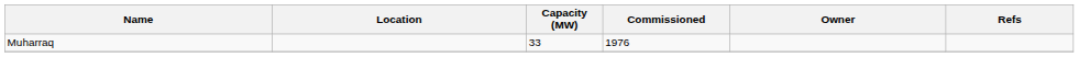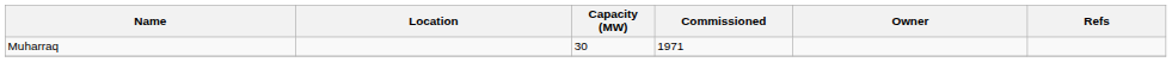 <table class="wikitable sortable">
 <tr>
 <th width="21%">Name</th>
 <th width="20%">Location</th>
 <th width="6%">Capacity (MW)</th>
 <th width="10%">Commissioned</th>
 <th width="17%">Owner</th>
 <th width="10%">Refs</th>
 </tr>
 <tr>
 <td>Muharraq</td>
 <td></td>
-<td>33</td>
-<td>1976</td>
+<td>30</td>
+<td>1971</td>
 <td></td>
 <td></td>
 </tr>
 <tr>
 </tr>
 </table>
